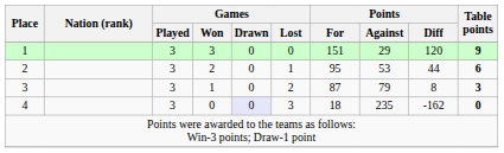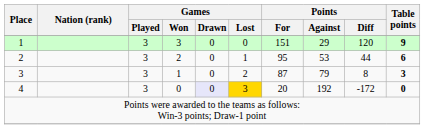 <table class="wikitable">
 <tr>
 <th rowspan=2 width="8%">Place</th>
 <th rowspan=2 width="22%">Nation (rank)</th>
 <th colspan=4 width="32%">Games</th>
 <th colspan=3 width="30%">Points</th>
 <th rowspan=2 width="10%">Table<br>points</th>
 </tr>
 <tr>
 <th width="8%">Played</th>
 <th width="8%">Won</th>
 <th width="8%">Drawn</th>
 <th width="8%">Lost</th>
 <th width="10%">For</th>
 <th width="10%">Against</th>
 <th width="10%">Diff</th>
 </tr>
 <tr>
 </tr>
 <tr bgcolor=#ccffcc align=center>
 <td>1</td>
 <td align=left></td>
 <td>3</td>
 <td>3</td>
 <td>0</td>
 <td>0</td>
 <td>151</td>
 <td>29</td>
 <td>120</td>
 <td><strong>9</strong></td>
 </tr>
 <tr align=center>
 <td>2</td>
 <td align=left></td>
 <td>3</td>
 <td>2</td>
 <td>0</td>
 <td>1</td>
 <td>95</td>
 <td>53</td>
 <td>44</td>
 <td><strong>6</strong></td>
 </tr>
 <tr align=center>
 <td>3</td>
 <td align=left></td>
 <td>3</td>
 <td>1</td>
 <td>0</td>
 <td>2</td>
 <td>87</td>
 <td>79</td>
 <td>8</td>
 <td><strong>3</strong></td>
 </tr>
 <tr align=center>
 <td>4</td>
 <td align=left></td>
 <td>3</td>
 <td>0</td>
 <td style="background: lavender;">0</td>
-<td>3</td>
-<td>18</td>
-<td>235</td>
-<td>-162</td>
+<td style="background: gold;">3</td>
+<td>20</td>
+<td>192</td>
+<td>-172</td>
 <td><strong>0</strong></td>
 </tr>
 <tr>
 <td colspan="100%" style="text-align:center;">Points were awarded to the teams as follows:<br>Win-3 points; Draw-1 point</td>
 </tr>
 <tr>
 </tr>
 </table>
